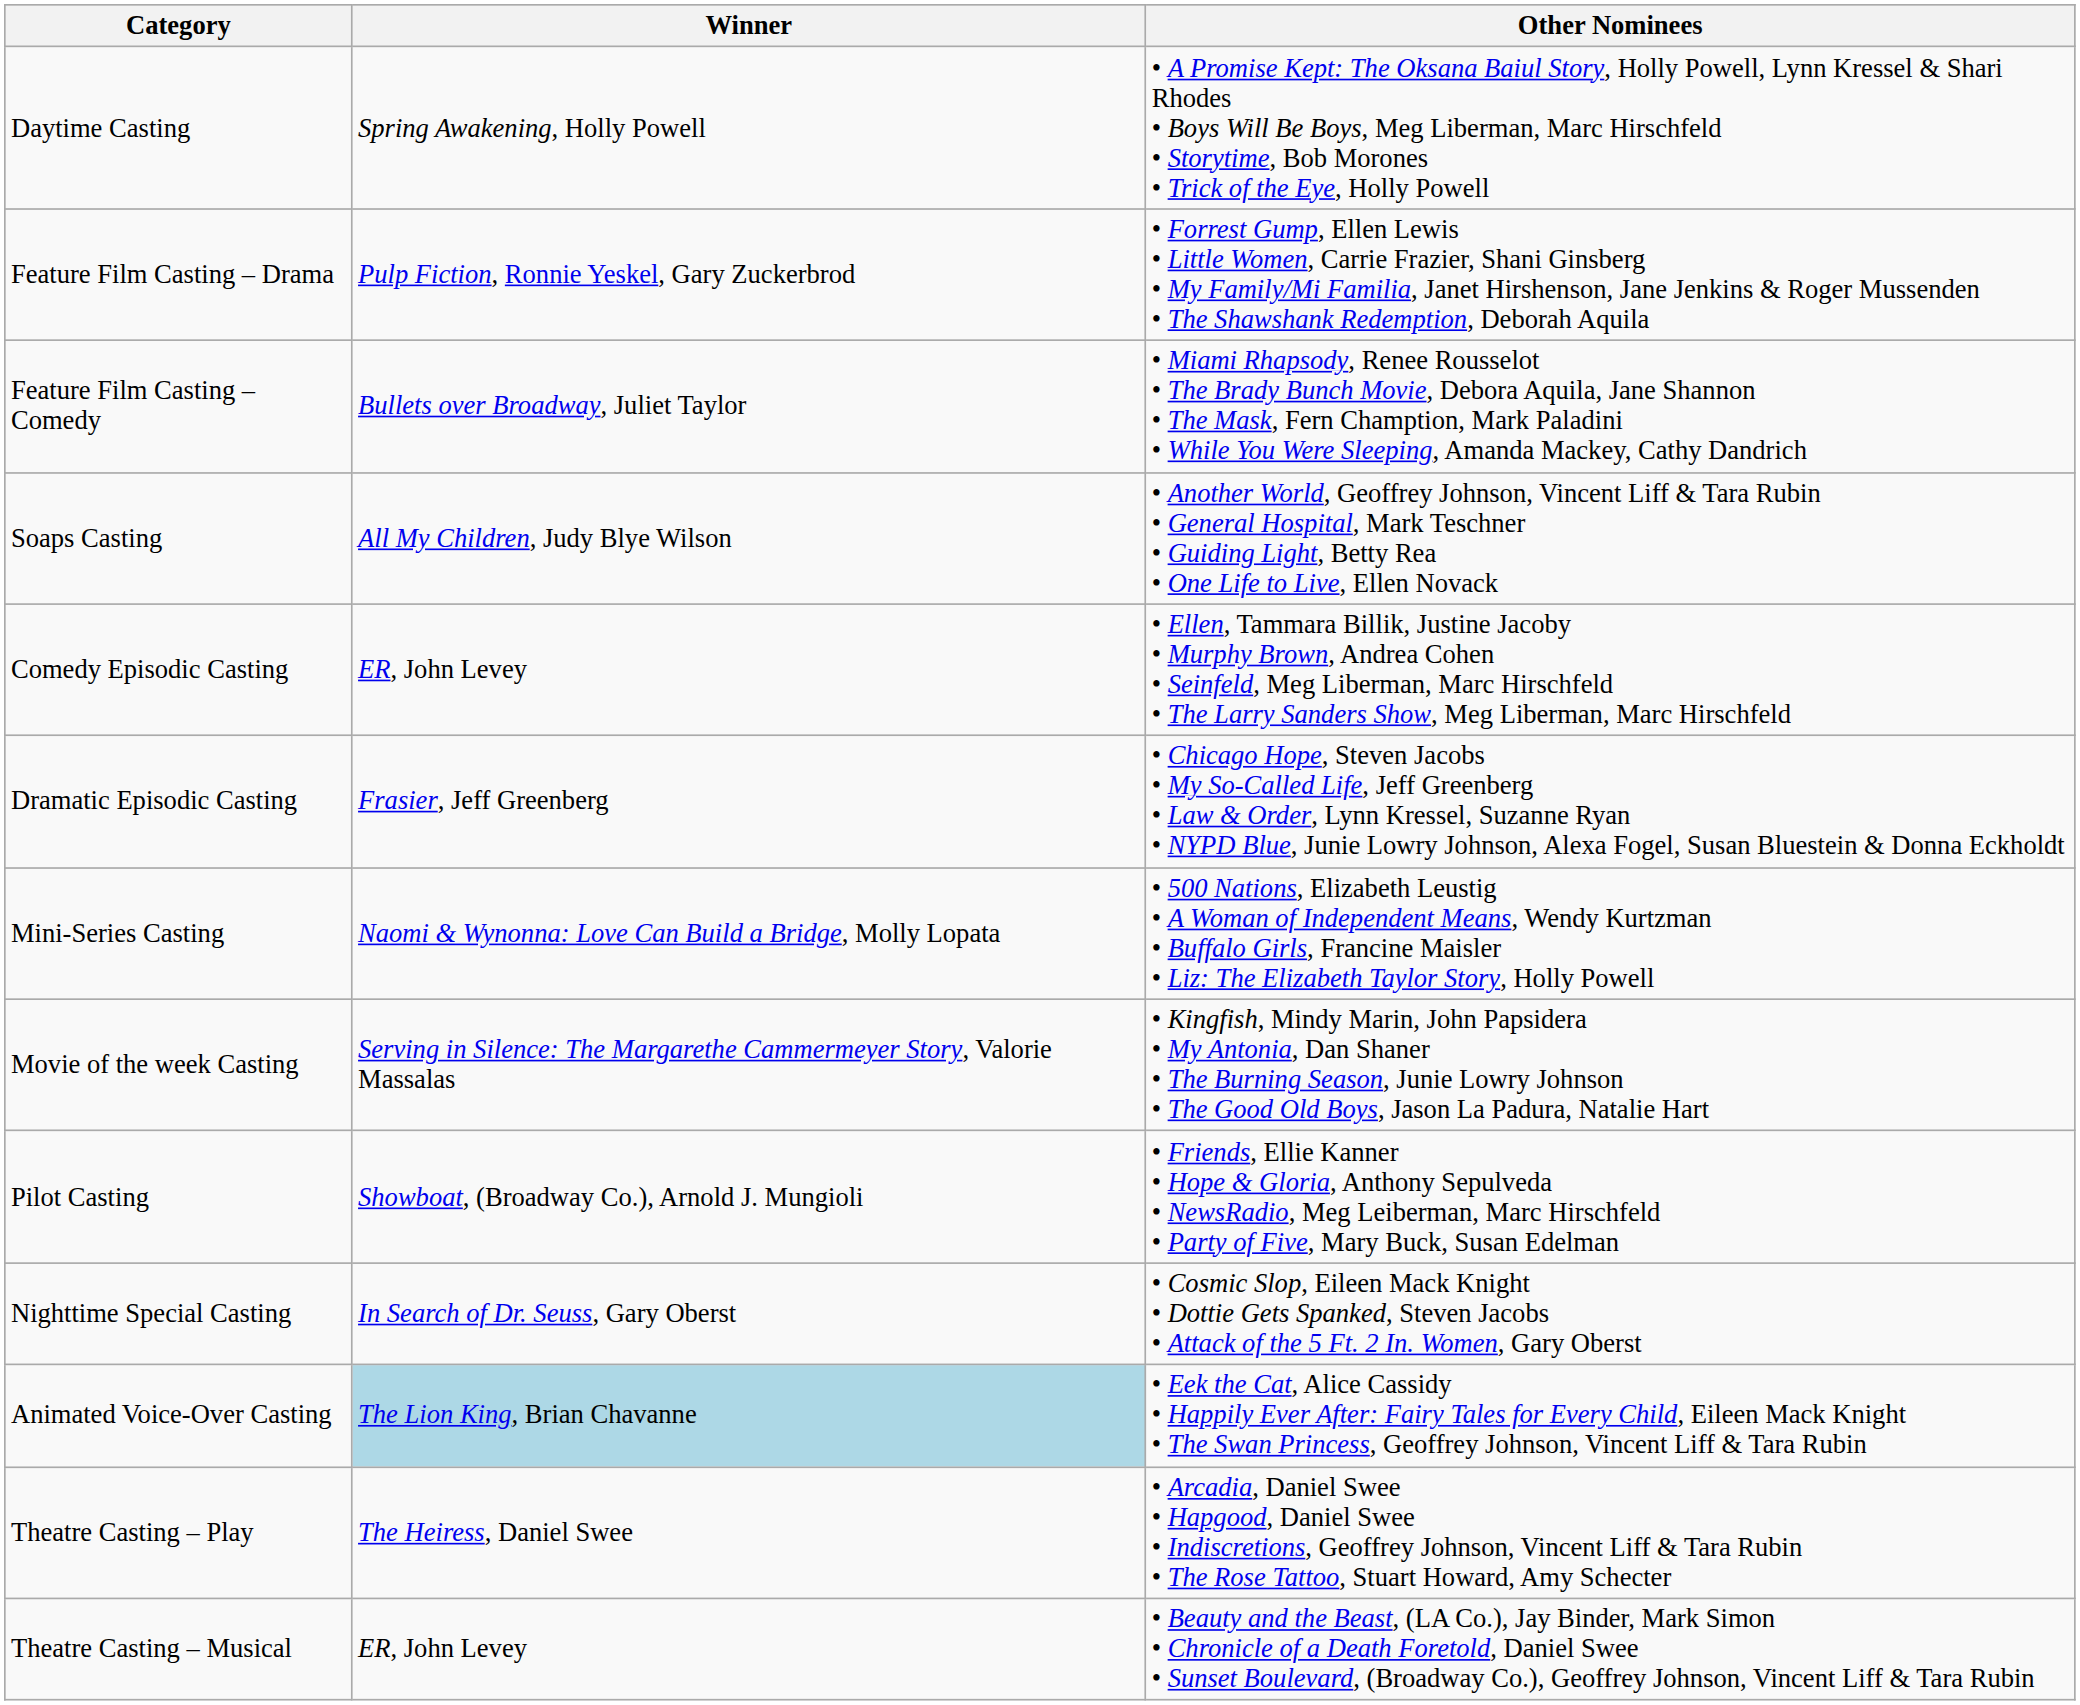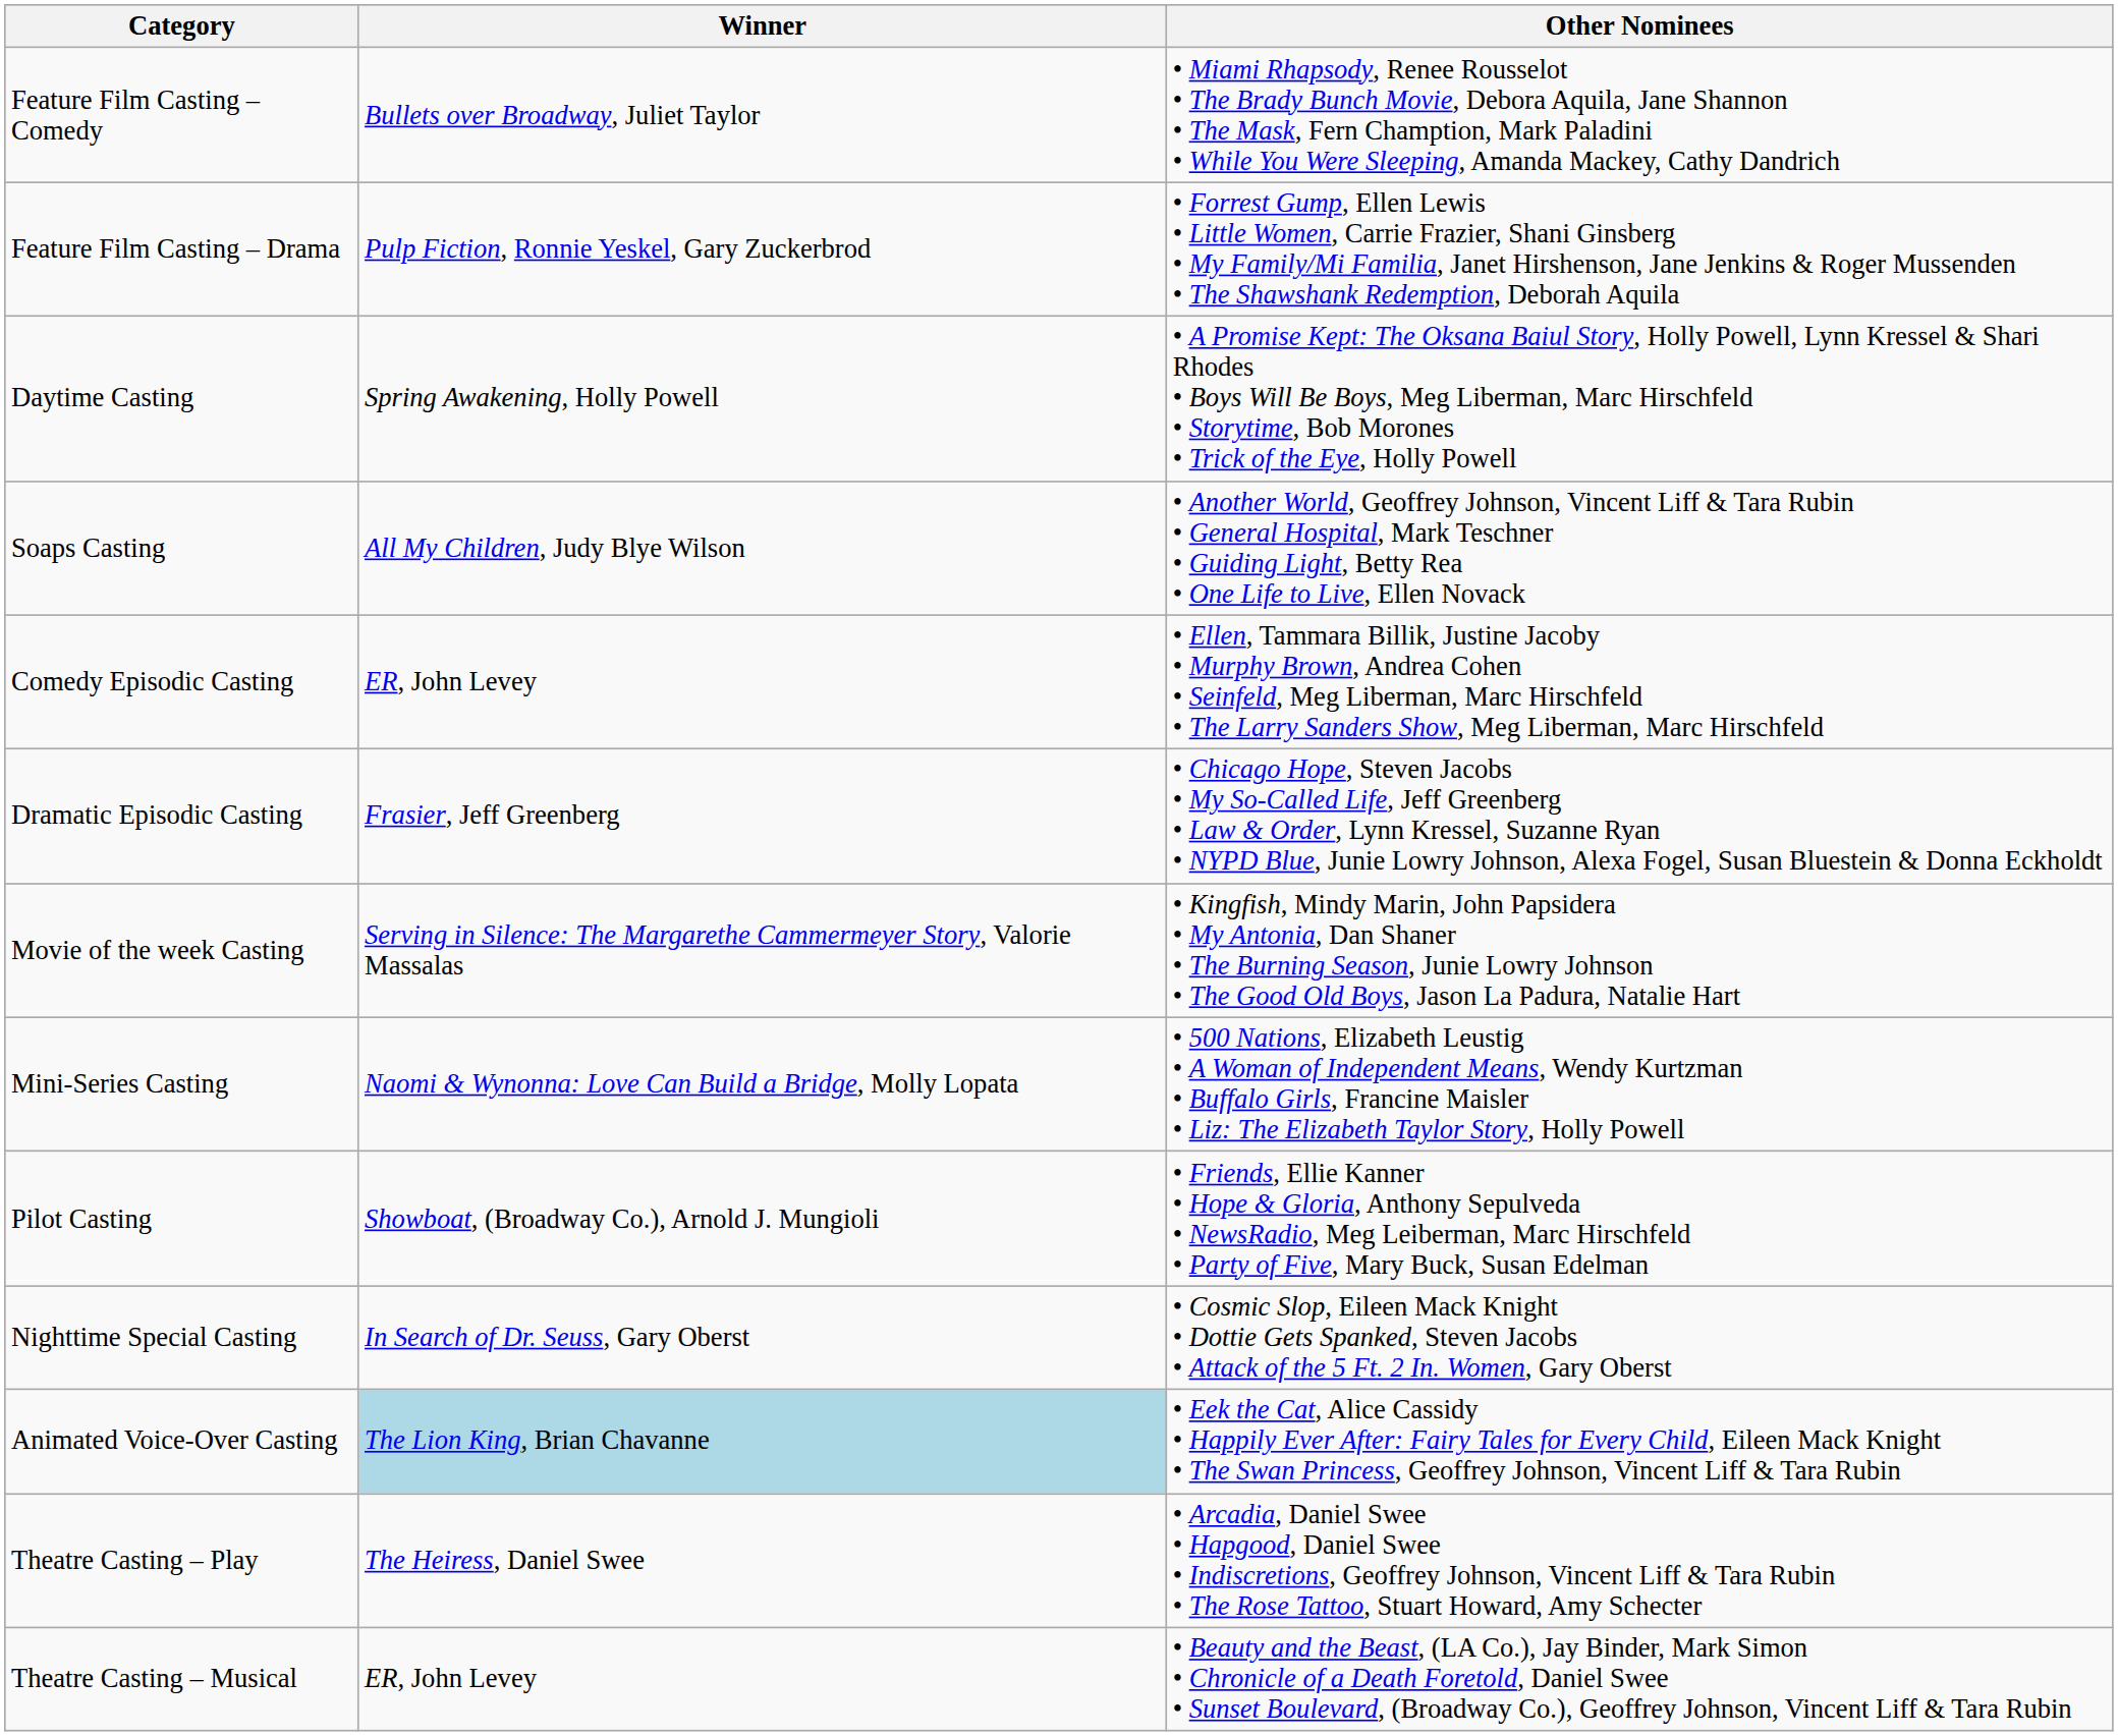 <table class="wikitable">
 <tr>
 <th>Category</th>
 <th>Winner</th>
 <th>Other Nominees</th>
 </tr>
 <tr>
-<td>Daytime Casting</td>
-<td><em>Spring Awakening</em>, Holly Powell</td>
-<td>• <em><a href='#'>A Promise Kept: The Oksana Baiul Story</a></em>, Holly Powell, Lynn Kressel & Shari Rhodes<br>• <em>Boys Will Be Boys</em>, Meg Liberman, Marc Hirschfeld<br>• <em><a href='#'>Storytime</a></em>, Bob Morones<br>• <em><a href='#'>Trick of the Eye</a></em>, Holly Powell</td>
+<td>Feature Film Casting – Comedy</td>
+<td><em><a href='#'>Bullets over Broadway</a></em>, Juliet Taylor</td>
+<td>• <em><a href='#'>Miami Rhapsody</a></em>, Renee Rousselot<br>• <em><a href='#'>The Brady Bunch Movie</a></em>, Debora Aquila, Jane Shannon<br>• <em><a href='#'>The Mask</a></em>, Fern Chamption, Mark Paladini<br>• <em><a href='#'>While You Were Sleeping</a></em>, Amanda Mackey, Cathy Dandrich</td>
 </tr>
 <tr>
 <td>Feature Film Casting – Drama</td>
 <td><em><a href='#'>Pulp Fiction</a></em>, <a href='#'>Ronnie Yeskel</a>, Gary Zuckerbrod</td>
 <td>• <em><a href='#'>Forrest Gump</a></em>, Ellen Lewis<br>• <em><a href='#'>Little Women</a></em>, Carrie Frazier, Shani Ginsberg<br>• <em><a href='#'>My Family/Mi Familia</a></em>, Janet Hirshenson, Jane Jenkins & Roger Mussenden<br>• <em><a href='#'>The Shawshank Redemption</a></em>, Deborah Aquila</td>
 </tr>
 <tr>
-<td>Feature Film Casting – Comedy</td>
-<td><em><a href='#'>Bullets over Broadway</a></em>, Juliet Taylor</td>
-<td>• <em><a href='#'>Miami Rhapsody</a></em>, Renee Rousselot<br>• <em><a href='#'>The Brady Bunch Movie</a></em>, Debora Aquila, Jane Shannon<br>• <em><a href='#'>The Mask</a></em>, Fern Chamption, Mark Paladini<br>• <em><a href='#'>While You Were Sleeping</a></em>, Amanda Mackey, Cathy Dandrich</td>
+<td>Daytime Casting</td>
+<td><em>Spring Awakening</em>, Holly Powell</td>
+<td>• <em><a href='#'>A Promise Kept: The Oksana Baiul Story</a></em>, Holly Powell, Lynn Kressel & Shari Rhodes<br>• <em>Boys Will Be Boys</em>, Meg Liberman, Marc Hirschfeld<br>• <em><a href='#'>Storytime</a></em>, Bob Morones<br>• <em><a href='#'>Trick of the Eye</a></em>, Holly Powell</td>
 </tr>
 <tr>
 <td>Soaps Casting</td>
 <td><em><a href='#'>All My Children</a></em>, Judy Blye Wilson</td>
 <td>• <em><a href='#'>Another World</a></em>, Geoffrey Johnson, Vincent Liff & Tara Rubin<br>• <em><a href='#'>General Hospital</a></em>, Mark Teschner<br>• <em><a href='#'>Guiding Light</a></em>, Betty Rea<br>• <em><a href='#'>One Life to Live</a></em>, Ellen Novack</td>
 </tr>
 <tr>
 <td>Comedy Episodic Casting</td>
 <td><em><a href='#'>ER</a></em>, John Levey</td>
 <td>• <em><a href='#'>Ellen</a></em>, Tammara Billik, Justine Jacoby<br>• <em><a href='#'>Murphy Brown</a></em>, Andrea Cohen<br>• <em><a href='#'>Seinfeld</a></em>, Meg Liberman, Marc Hirschfeld<br>• <em><a href='#'>The Larry Sanders Show</a></em>, Meg Liberman, Marc Hirschfeld</td>
 </tr>
 <tr>
 <td>Dramatic Episodic Casting</td>
 <td><em><a href='#'>Frasier</a></em>, Jeff Greenberg</td>
 <td>• <em><a href='#'>Chicago Hope</a></em>, Steven Jacobs<br>• <em><a href='#'>My So-Called Life</a></em>, Jeff Greenberg<br>• <em><a href='#'>Law & Order</a></em>, Lynn Kressel, Suzanne Ryan<br>• <em><a href='#'>NYPD Blue</a></em>, Junie Lowry Johnson, Alexa Fogel, Susan Bluestein & Donna Eckholdt</td>
 </tr>
 <tr>
+<td>Movie of the week Casting</td>
+<td><em><a href='#'>Serving in Silence: The Margarethe Cammermeyer Story</a></em>, Valorie Massalas</td>
+<td>• <em>Kingfish</em>, Mindy Marin, John Papsidera<br>• <em><a href='#'>My Antonia</a></em>, Dan Shaner<br>• <em><a href='#'>The Burning Season</a></em>, Junie Lowry Johnson<br>• <em><a href='#'>The Good Old Boys</a></em>, Jason La Padura, Natalie Hart</td>
+</tr>
+<tr>
 <td>Mini-Series Casting</td>
 <td><em><a href='#'>Naomi & Wynonna: Love Can Build a Bridge</a></em>, Molly Lopata</td>
 <td>• <em><a href='#'>500 Nations</a></em>, Elizabeth Leustig<br>• <em><a href='#'>A Woman of Independent Means</a></em>, Wendy Kurtzman<br>• <em><a href='#'>Buffalo Girls</a></em>, Francine Maisler<br>• <em><a href='#'>Liz: The Elizabeth Taylor Story</a></em>, Holly Powell</td>
-</tr>
-<tr>
-<td>Movie of the week Casting</td>
-<td><em><a href='#'>Serving in Silence: The Margarethe Cammermeyer Story</a></em>, Valorie Massalas</td>
-<td>• <em>Kingfish</em>, Mindy Marin, John Papsidera<br>• <em><a href='#'>My Antonia</a></em>, Dan Shaner<br>• <em><a href='#'>The Burning Season</a></em>, Junie Lowry Johnson<br>• <em><a href='#'>The Good Old Boys</a></em>, Jason La Padura, Natalie Hart</td>
 </tr>
 <tr>
 <td>Pilot Casting</td>
 <td><em><a href='#'>Showboat</a></em>, (Broadway Co.), Arnold J. Mungioli</td>
 <td>• <em><a href='#'>Friends</a></em>, Ellie Kanner<br>• <em><a href='#'>Hope & Gloria</a></em>, Anthony Sepulveda<br>• <em><a href='#'>NewsRadio</a></em>, Meg Leiberman, Marc Hirschfeld<br>• <em><a href='#'>Party of Five</a></em>, Mary Buck, Susan Edelman</td>
 </tr>
 <tr>
 <td>Nighttime Special Casting</td>
 <td><em><a href='#'>In Search of Dr. Seuss</a></em>, Gary Oberst</td>
 <td>• <em>Cosmic Slop</em>, Eileen Mack Knight<br>• <em>Dottie Gets Spanked</em>, Steven Jacobs<br>• <em><a href='#'>Attack of the 5 Ft. 2 In. Women</a></em>, Gary Oberst</td>
 </tr>
 <tr>
 <td>Animated Voice-Over Casting</td>
 <td style="background: lightblue;"><em><a href='#'>The Lion King</a></em>, Brian Chavanne</td>
 <td>• <em><a href='#'>Eek the Cat</a></em>, Alice Cassidy<br>• <em><a href='#'>Happily Ever After: Fairy Tales for Every Child</a></em>, Eileen Mack Knight<br>• <em><a href='#'>The Swan Princess</a></em>, Geoffrey Johnson, Vincent Liff & Tara Rubin</td>
 </tr>
 <tr>
 <td>Theatre Casting – Play</td>
 <td><em><a href='#'>The Heiress</a></em>, Daniel Swee</td>
 <td>• <em><a href='#'>Arcadia</a></em>, Daniel Swee<br>• <em><a href='#'>Hapgood</a></em>, Daniel Swee<br>• <em><a href='#'>Indiscretions</a></em>, Geoffrey Johnson, Vincent Liff & Tara Rubin<br>• <em><a href='#'>The Rose Tattoo</a></em>, Stuart Howard, Amy Schecter</td>
 </tr>
 <tr>
 <td>Theatre Casting – Musical</td>
 <td><em>ER</em>, John Levey</td>
 <td>• <em><a href='#'>Beauty and the Beast</a></em>, (LA Co.), Jay Binder, Mark Simon<br>• <em><a href='#'>Chronicle of a Death Foretold</a></em>, Daniel Swee<br>• <em><a href='#'>Sunset Boulevard</a></em>, (Broadway Co.), Geoffrey Johnson, Vincent Liff & Tara Rubin</td>
 </tr>
 </table>
